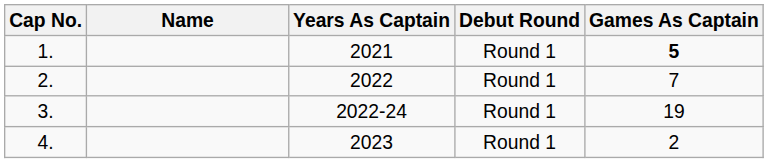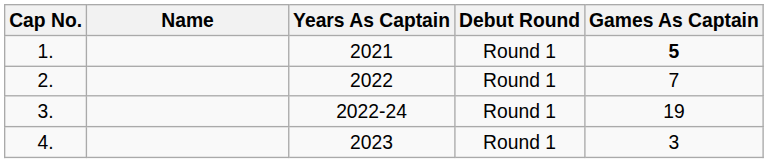 <table class="wikitable sortable" style="text-align: center; font-size:90%">
 <tr>
 <th>Cap No.</th>
 <th style="width:10em">Name</th>
 <th>Years As Captain</th>
 <th>Debut Round</th>
 <th>Games As Captain</th>
 </tr>
 <tr>
 <td>1.</td>
 <td></td>
 <td>2021</td>
 <td>Round 1</td>
 <td><strong>5</strong></td>
 </tr>
 <tr>
 <td>2.</td>
 <td></td>
 <td>2022</td>
 <td>Round 1</td>
 <td>7</td>
 </tr>
 <tr>
 <td>3.</td>
 <td></td>
 <td>2022-24</td>
 <td>Round 1</td>
 <td>19</td>
 </tr>
 <tr>
 <td>4.</td>
 <td></td>
 <td>2023</td>
 <td>Round 1</td>
-<td>2</td>
+<td>3</td>
 </tr>
 </table>
